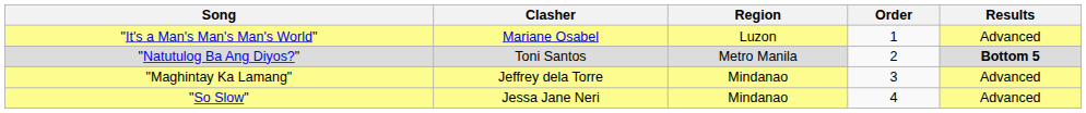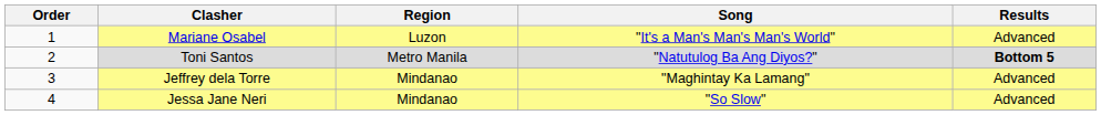 <table class="wikitable" style="text-align:center; line-height:17px; width:100%;">
 <tr>
-<th>Song</th>
+<th>Order</th>
 <th>Clasher</th>
 <th>Region</th>
-<th>Order</th>
+<th>Song</th>
 <th>Results</th>
 </tr>
 <tr>
-<td style="background:#fdfc8f;">"<a href='#'>It's a Man's Man's Man's World</a>"</td>
+<td>1</td>
 <td style="background:#fdfc8f;"><a href='#'>Mariane Osabel</a></td>
 <td style="background:#fdfc8f;">Luzon</td>
-<td>1</td>
+<td style="background:#fdfc8f;">"<a href='#'>It's a Man's Man's Man's World</a>"</td>
 <td style="background:#fdfc8f;">Advanced</td>
 </tr>
 <tr>
-<td style="background:#DCDCDC;">"<a href='#'>Natutulog Ba Ang Diyos?</a>"</td>
+<td>2</td>
 <td style="background:#DCDCDC;">Toni Santos</td>
 <td style="background:#DCDCDC;">Metro Manila</td>
-<td>2</td>
+<td style="background:#DCDCDC;">"<a href='#'>Natutulog Ba Ang Diyos?</a>"</td>
 <td style="background:#DCDCDC;"><strong>Bottom 5</strong></td>
 </tr>
 <tr>
-<td style="background:#fdfc8f;">"Maghintay Ka Lamang"</td>
+<td>3</td>
 <td style="background:#fdfc8f;">Jeffrey dela Torre</td>
 <td style="background:#fdfc8f;">Mindanao</td>
-<td>3</td>
+<td style="background:#fdfc8f;">"Maghintay Ka Lamang"</td>
 <td style="background:#fdfc8f;">Advanced</td>
 </tr>
 <tr>
-<td style="background:#fdfc8f;">"<a href='#'>So Slow</a>"</td>
+<td>4</td>
 <td style="background:#fdfc8f;">Jessa Jane Neri</td>
 <td style="background:#fdfc8f;">Mindanao</td>
-<td>4</td>
+<td style="background:#fdfc8f;">"<a href='#'>So Slow</a>"</td>
 <td style="background:#fdfc8f;">Advanced</td>
 </tr>
 </table>
